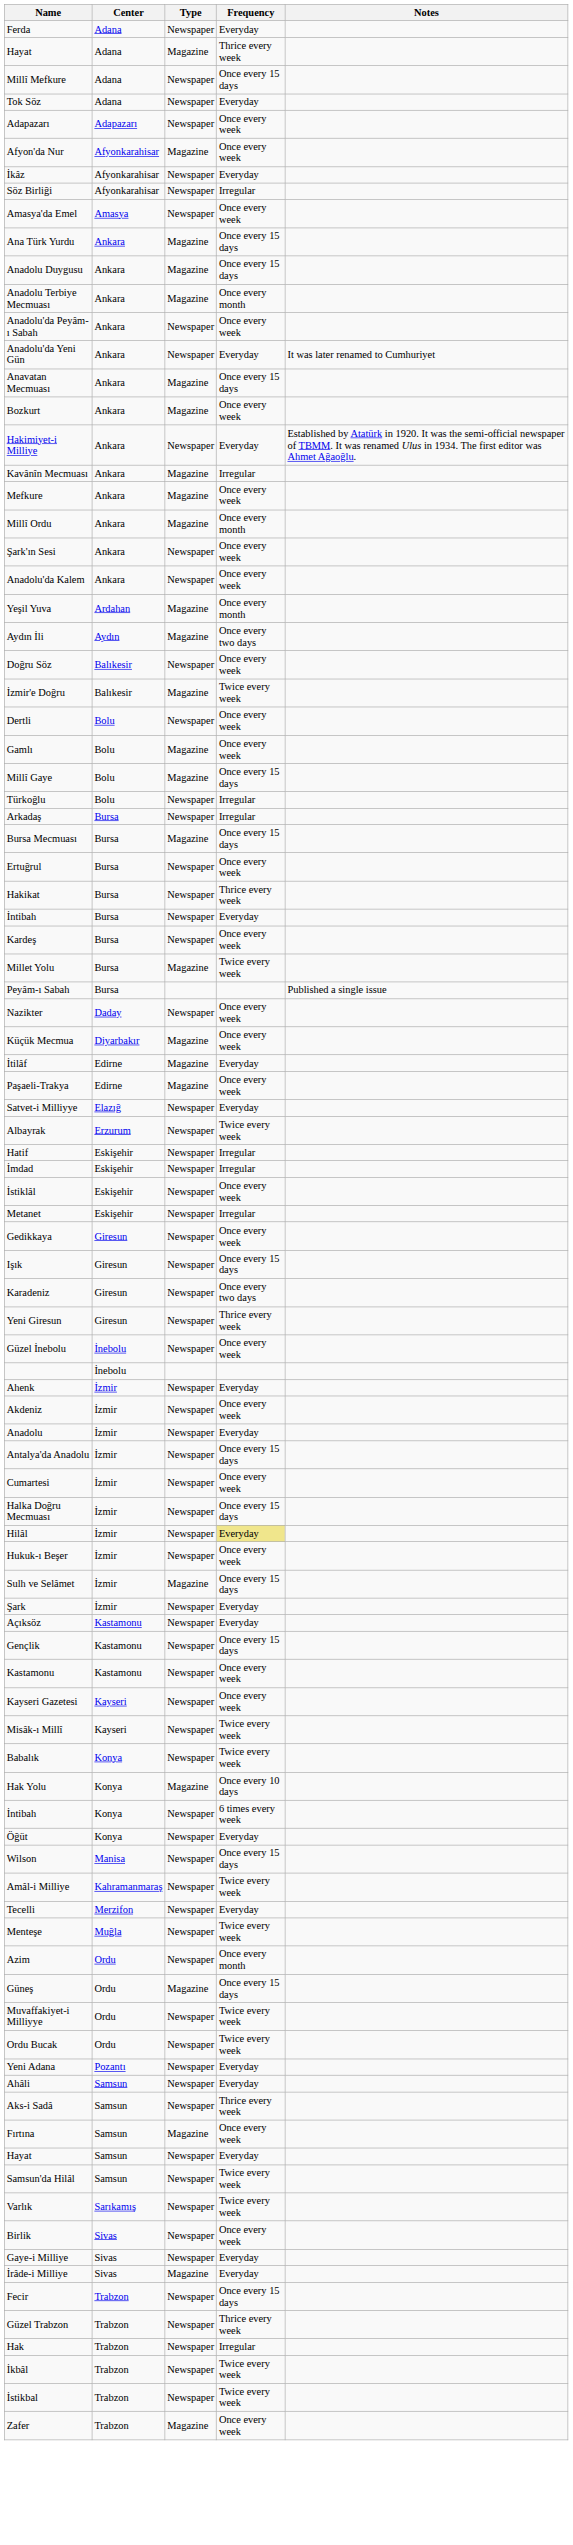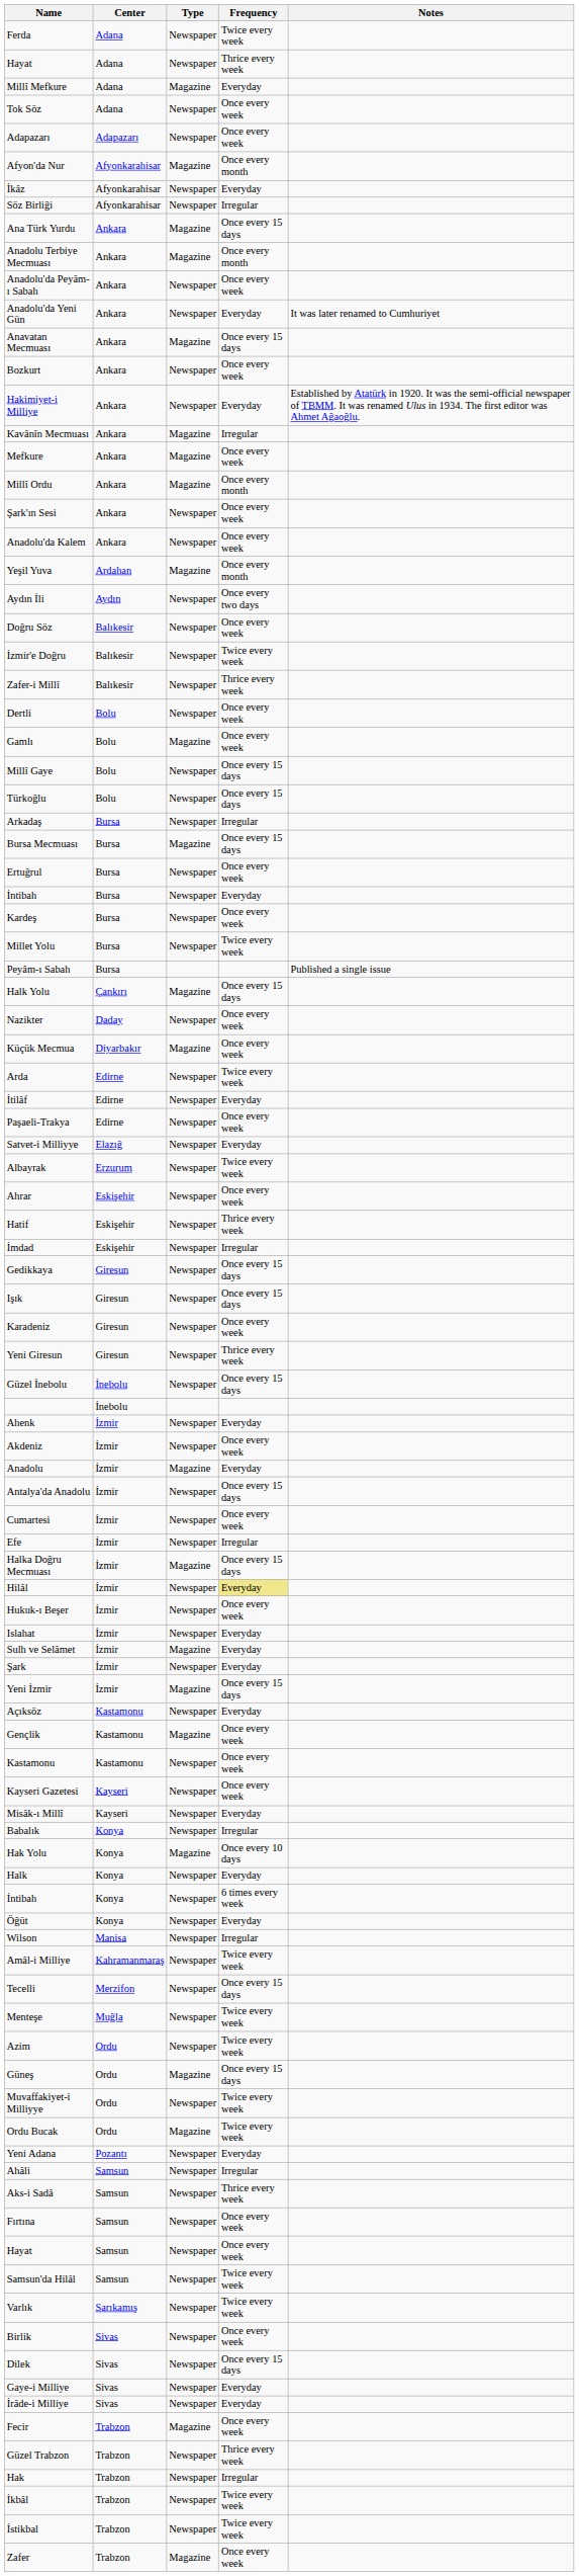 <table class="wikitable">
 <tr>
 <th align="left"><strong>Name</strong></th>
 <th align="left"><strong>Center</strong></th>
 <th align="left"><strong>Type</strong></th>
 <th align="left"><strong>Frequency</strong></th>
 <th align="left"><strong>Notes</strong></th>
 </tr>
 <tr>
 <td>Ferda</td>
 <td><a href='#'>Adana</a></td>
 <td>Newspaper</td>
-<td>Everyday</td>
+<td>Twice every week</td>
 <td></td>
 </tr>
 <tr>
 <td>Hayat</td>
 <td>Adana</td>
-<td>Magazine</td>
+<td>Newspaper</td>
 <td>Thrice every week</td>
 <td></td>
 </tr>
 <tr>
 <td>Millî Mefkure</td>
 <td>Adana</td>
-<td>Newspaper</td>
-<td>Once every 15 days</td>
+<td>Magazine</td>
+<td>Everyday</td>
 <td></td>
 </tr>
 <tr>
 <td>Tok Söz</td>
 <td>Adana</td>
 <td>Newspaper</td>
-<td>Everyday</td>
+<td>Once every week</td>
 <td></td>
 </tr>
 <tr>
 <td>Adapazarı</td>
 <td><a href='#'>Adapazarı</a></td>
 <td>Newspaper</td>
 <td>Once every week</td>
 <td></td>
 </tr>
 <tr>
 <td>Afyon'da Nur</td>
 <td><a href='#'>Afyonkarahisar</a></td>
 <td>Magazine</td>
-<td>Once every week</td>
+<td>Once every month</td>
 <td></td>
 </tr>
 <tr>
 <td>İkâz</td>
 <td>Afyonkarahisar</td>
 <td>Newspaper</td>
 <td>Everyday</td>
 <td></td>
 </tr>
 <tr>
 <td>Söz Birliği</td>
 <td>Afyonkarahisar</td>
 <td>Newspaper</td>
 <td>Irregular</td>
 <td></td>
 </tr>
 <tr>
-<td>Amasya'da Emel</td>
-<td><a href='#'>Amasya</a></td>
-<td>Newspaper</td>
-<td>Once every week</td>
-<td></td>
-</tr>
-<tr>
 <td>Ana Türk Yurdu</td>
 <td><a href='#'>Ankara</a></td>
-<td>Magazine</td>
-<td>Once every 15 days</td>
-<td></td>
-</tr>
-<tr>
-<td>Anadolu Duygusu</td>
-<td>Ankara</td>
 <td>Magazine</td>
 <td>Once every 15 days</td>
 <td></td>
 </tr>
 <tr>
 <td>Anadolu Terbiye Mecmuası</td>
 <td>Ankara</td>
 <td>Magazine</td>
 <td>Once every month</td>
 <td></td>
 </tr>
 <tr>
 <td>Anadolu'da Peyâm-ı Sabah</td>
 <td>Ankara</td>
 <td>Newspaper</td>
 <td>Once every week</td>
 <td></td>
 </tr>
 <tr>
 <td>Anadolu'da Yeni Gün</td>
 <td>Ankara</td>
 <td>Newspaper</td>
 <td>Everyday</td>
 <td>It was later renamed to Cumhuriyet</td>
 </tr>
 <tr>
 <td>Anavatan Mecmuası</td>
 <td>Ankara</td>
 <td>Magazine</td>
 <td>Once every 15 days</td>
 <td></td>
 </tr>
 <tr>
 <td>Bozkurt</td>
 <td>Ankara</td>
-<td>Magazine</td>
+<td>Newspaper</td>
 <td>Once every week</td>
 <td></td>
 </tr>
 <tr>
 <td><a href='#'>Hakimiyet-i Milliye</a></td>
 <td>Ankara</td>
 <td>Newspaper</td>
 <td>Everyday</td>
 <td>Established by <a href='#'>Atatürk</a> in 1920. It was the semi-official newspaper of <a href='#'>TBMM</a>. It was renamed <em>Ulus</em> in 1934. The first editor was <a href='#'>Ahmet Ağaoğlu</a>.</td>
 </tr>
 <tr>
 <td>Kavânîn Mecmuası</td>
 <td>Ankara</td>
 <td>Magazine</td>
 <td>Irregular</td>
 <td></td>
 </tr>
 <tr>
 <td>Mefkure</td>
 <td>Ankara</td>
 <td>Magazine</td>
 <td>Once every week</td>
 <td></td>
 </tr>
 <tr>
 <td>Millî Ordu</td>
 <td>Ankara</td>
 <td>Magazine</td>
 <td>Once every month</td>
 <td></td>
 </tr>
 <tr>
 <td>Şark'ın Sesi</td>
 <td>Ankara</td>
 <td>Newspaper</td>
 <td>Once every week</td>
 <td></td>
 </tr>
 <tr>
 <td>Anadolu'da Kalem</td>
 <td>Ankara</td>
 <td>Newspaper</td>
 <td>Once every week</td>
 <td></td>
 </tr>
 <tr>
 <td>Yeşil Yuva</td>
 <td><a href='#'>Ardahan</a></td>
 <td>Magazine</td>
 <td>Once every month</td>
 <td></td>
 </tr>
 <tr>
 <td>Aydın İli</td>
 <td><a href='#'>Aydın</a></td>
-<td>Magazine</td>
+<td>Newspaper</td>
 <td>Once every two days</td>
 <td></td>
 </tr>
 <tr>
 <td>Doğru Söz</td>
 <td><a href='#'>Balıkesir</a></td>
 <td>Newspaper</td>
 <td>Once every week</td>
 <td></td>
 </tr>
 <tr>
 <td>İzmir'e Doğru</td>
 <td>Balıkesir</td>
-<td>Magazine</td>
+<td>Newspaper</td>
 <td>Twice every week</td>
+<td></td>
+</tr>
+<tr>
+<td>Zafer-i Millî</td>
+<td>Balıkesir</td>
+<td>Newspaper</td>
+<td>Thrice every week</td>
 <td></td>
 </tr>
 <tr>
 <td>Dertli</td>
 <td><a href='#'>Bolu</a></td>
 <td>Newspaper</td>
 <td>Once every week</td>
 <td></td>
 </tr>
 <tr>
 <td>Gamlı</td>
 <td>Bolu</td>
 <td>Magazine</td>
 <td>Once every week</td>
 <td></td>
 </tr>
 <tr>
 <td>Millî Gaye</td>
 <td>Bolu</td>
-<td>Magazine</td>
+<td>Newspaper</td>
 <td>Once every 15 days</td>
 <td></td>
 </tr>
 <tr>
 <td>Türkoğlu</td>
 <td>Bolu</td>
 <td>Newspaper</td>
-<td>Irregular</td>
+<td>Once every 15 days</td>
 <td></td>
 </tr>
 <tr>
 <td>Arkadaş</td>
 <td><a href='#'>Bursa</a></td>
 <td>Newspaper</td>
 <td>Irregular</td>
 <td></td>
 </tr>
 <tr>
 <td>Bursa Mecmuası</td>
 <td>Bursa</td>
 <td>Magazine</td>
 <td>Once every 15 days</td>
 <td></td>
 </tr>
 <tr>
 <td>Ertuğrul</td>
 <td>Bursa</td>
 <td>Newspaper</td>
 <td>Once every week</td>
 <td></td>
 </tr>
 <tr>
-<td>Hakikat</td>
-<td>Bursa</td>
-<td>Newspaper</td>
-<td>Thrice every week</td>
-<td></td>
-</tr>
-<tr>
 <td>İntibah</td>
 <td>Bursa</td>
 <td>Newspaper</td>
 <td>Everyday</td>
 <td></td>
 </tr>
 <tr>
 <td>Kardeş</td>
 <td>Bursa</td>
 <td>Newspaper</td>
 <td>Once every week</td>
 <td></td>
 </tr>
 <tr>
 <td>Millet Yolu</td>
 <td>Bursa</td>
-<td>Magazine</td>
+<td>Newspaper</td>
 <td>Twice every week</td>
 <td></td>
 </tr>
 <tr>
 <td>Peyâm-ı Sabah</td>
 <td>Bursa</td>
 <td></td>
 <td></td>
 <td>Published a single issue</td>
+</tr>
+<tr>
+<td>Halk Yolu</td>
+<td><a href='#'>Çankırı</a></td>
+<td>Magazine</td>
+<td>Once every 15 days</td>
+<td></td>
 </tr>
 <tr>
 <td>Nazikter</td>
 <td><a href='#'>Daday</a></td>
 <td>Newspaper</td>
 <td>Once every week</td>
 <td></td>
 </tr>
 <tr>
 <td>Küçük Mecmua</td>
 <td><a href='#'>Diyarbakır</a></td>
 <td>Magazine</td>
 <td>Once every week</td>
 <td></td>
 </tr>
 <tr>
+<td>Arda</td>
+<td><a href='#'>Edirne</a></td>
+<td>Newspaper</td>
+<td>Twice every week</td>
+<td></td>
+</tr>
+<tr>
 <td>İtilâf</td>
 <td>Edirne</td>
-<td>Magazine</td>
+<td>Newspaper</td>
 <td>Everyday</td>
 <td></td>
 </tr>
 <tr>
 <td>Paşaeli-Trakya</td>
 <td>Edirne</td>
-<td>Magazine</td>
+<td>Newspaper</td>
 <td>Once every week</td>
 <td></td>
 </tr>
 <tr>
 <td>Satvet-i Milliyye</td>
 <td><a href='#'>Elazığ</a></td>
 <td>Newspaper</td>
 <td>Everyday</td>
 <td></td>
 </tr>
 <tr>
 <td>Albayrak</td>
 <td><a href='#'>Erzurum</a></td>
 <td>Newspaper</td>
 <td>Twice every week</td>
 <td></td>
 </tr>
 <tr>
+<td>Ahrar</td>
+<td><a href='#'>Eskişehir</a></td>
+<td>Newspaper</td>
+<td>Once every week</td>
+<td></td>
+</tr>
+<tr>
 <td>Hatif</td>
 <td>Eskişehir</td>
 <td>Newspaper</td>
-<td>Irregular</td>
+<td>Thrice every week</td>
 <td></td>
 </tr>
 <tr>
 <td>İmdad</td>
 <td>Eskişehir</td>
 <td>Newspaper</td>
 <td>Irregular</td>
 <td></td>
 </tr>
 <tr>
-<td>İstiklâl</td>
-<td>Eskişehir</td>
-<td>Newspaper</td>
-<td>Once every week</td>
-<td></td>
-</tr>
-<tr>
-<td>Metanet</td>
-<td>Eskişehir</td>
-<td>Newspaper</td>
-<td>Irregular</td>
-<td></td>
-</tr>
-<tr>
 <td>Gedikkaya</td>
 <td><a href='#'>Giresun</a></td>
 <td>Newspaper</td>
-<td>Once every week</td>
+<td>Once every 15 days</td>
 <td></td>
 </tr>
 <tr>
 <td>Işık</td>
 <td>Giresun</td>
 <td>Newspaper</td>
 <td>Once every 15 days</td>
 <td></td>
 </tr>
 <tr>
 <td>Karadeniz</td>
 <td>Giresun</td>
 <td>Newspaper</td>
-<td>Once every two days</td>
+<td>Once every week</td>
 <td></td>
 </tr>
 <tr>
 <td>Yeni Giresun</td>
 <td>Giresun</td>
 <td>Newspaper</td>
 <td>Thrice every week</td>
 <td></td>
 </tr>
 <tr>
 <td>Güzel İnebolu</td>
 <td><a href='#'>İnebolu</a></td>
 <td>Newspaper</td>
-<td>Once every week</td>
+<td>Once every 15 days</td>
 <td></td>
 </tr>
 <tr>
 <td></td>
 <td>İnebolu</td>
 <td></td>
 <td></td>
 <td></td>
 </tr>
 <tr>
 <td>Ahenk</td>
 <td><a href='#'>İzmir</a></td>
 <td>Newspaper</td>
 <td>Everyday</td>
 <td></td>
 </tr>
 <tr>
 <td>Akdeniz</td>
 <td>İzmir</td>
 <td>Newspaper</td>
 <td>Once every week</td>
 <td></td>
 </tr>
 <tr>
 <td>Anadolu</td>
 <td>İzmir</td>
-<td>Newspaper</td>
+<td>Magazine</td>
 <td>Everyday</td>
 <td></td>
 </tr>
 <tr>
 <td>Antalya'da Anadolu</td>
 <td>İzmir</td>
 <td>Newspaper</td>
 <td>Once every 15 days</td>
 <td></td>
 </tr>
 <tr>
 <td>Cumartesi</td>
 <td>İzmir</td>
 <td>Newspaper</td>
 <td>Once every week</td>
 <td></td>
 </tr>
 <tr>
+<td>Efe</td>
+<td>İzmir</td>
+<td>Newspaper</td>
+<td>Irregular</td>
+<td></td>
+</tr>
+<tr>
 <td>Halka Doğru Mecmuası</td>
 <td>İzmir</td>
-<td>Newspaper</td>
+<td>Magazine</td>
 <td>Once every 15 days</td>
 <td></td>
 </tr>
 <tr>
 <td>Hilâl</td>
 <td>İzmir</td>
 <td>Newspaper</td>
 <td style="background: khaki;">Everyday</td>
 <td></td>
 </tr>
 <tr>
 <td>Hukuk-ı Beşer</td>
 <td>İzmir</td>
 <td>Newspaper</td>
 <td>Once every week</td>
 <td></td>
 </tr>
 <tr>
+<td>Islahat</td>
+<td>İzmir</td>
+<td>Newspaper</td>
+<td>Everyday</td>
+<td></td>
+</tr>
+<tr>
 <td>Sulh ve Selâmet</td>
 <td>İzmir</td>
 <td>Magazine</td>
-<td>Once every 15 days</td>
+<td>Everyday</td>
 <td></td>
 </tr>
 <tr>
 <td>Şark</td>
 <td>İzmir</td>
 <td>Newspaper</td>
 <td>Everyday</td>
+<td></td>
+</tr>
+<tr>
+<td>Yeni İzmir</td>
+<td>İzmir</td>
+<td>Magazine</td>
+<td>Once every 15 days</td>
 <td></td>
 </tr>
 <tr>
 <td>Açıksöz</td>
 <td><a href='#'>Kastamonu</a></td>
 <td>Newspaper</td>
 <td>Everyday</td>
 <td></td>
 </tr>
 <tr>
 <td>Gençlik</td>
 <td>Kastamonu</td>
-<td>Newspaper</td>
-<td>Once every 15 days</td>
+<td>Magazine</td>
+<td>Once every week</td>
 <td></td>
 </tr>
 <tr>
 <td>Kastamonu</td>
 <td>Kastamonu</td>
 <td>Newspaper</td>
 <td>Once every week</td>
 <td></td>
 </tr>
 <tr>
 <td>Kayseri Gazetesi</td>
 <td><a href='#'>Kayseri</a></td>
 <td>Newspaper</td>
 <td>Once every week</td>
 <td></td>
 </tr>
 <tr>
 <td>Misâk-ı Millî</td>
 <td>Kayseri</td>
 <td>Newspaper</td>
-<td>Twice every week</td>
+<td>Everyday</td>
 <td></td>
 </tr>
 <tr>
 <td>Babalık</td>
 <td><a href='#'>Konya</a></td>
 <td>Newspaper</td>
-<td>Twice every week</td>
+<td>Irregular</td>
 <td></td>
 </tr>
 <tr>
 <td>Hak Yolu</td>
 <td>Konya</td>
 <td>Magazine</td>
 <td>Once every 10 days</td>
+<td></td>
+</tr>
+<tr>
+<td>Halk</td>
+<td>Konya</td>
+<td>Newspaper</td>
+<td>Everyday</td>
 <td></td>
 </tr>
 <tr>
 <td>İntibah</td>
 <td>Konya</td>
 <td>Newspaper</td>
 <td>6 times every week</td>
 <td></td>
 </tr>
 <tr>
 <td>Öğüt</td>
 <td>Konya</td>
 <td>Newspaper</td>
 <td>Everyday</td>
 <td></td>
 </tr>
 <tr>
 <td>Wilson</td>
 <td><a href='#'>Manisa</a></td>
 <td>Newspaper</td>
-<td>Once every 15 days</td>
+<td>Irregular</td>
 <td></td>
 </tr>
 <tr>
 <td>Amâl-i Milliye</td>
 <td><a href='#'>Kahramanmaraş</a></td>
 <td>Newspaper</td>
 <td>Twice every week</td>
 <td></td>
 </tr>
 <tr>
 <td>Tecelli</td>
 <td><a href='#'>Merzifon</a></td>
 <td>Newspaper</td>
-<td>Everyday</td>
+<td>Once every 15 days</td>
 <td></td>
 </tr>
 <tr>
 <td>Menteşe</td>
 <td><a href='#'>Muğla</a></td>
 <td>Newspaper</td>
 <td>Twice every week</td>
 <td></td>
 </tr>
 <tr>
 <td>Azim</td>
 <td><a href='#'>Ordu</a></td>
 <td>Newspaper</td>
-<td>Once every month</td>
+<td>Twice every week</td>
 <td></td>
 </tr>
 <tr>
 <td>Güneş</td>
 <td>Ordu</td>
 <td>Magazine</td>
 <td>Once every 15 days</td>
 <td></td>
 </tr>
 <tr>
 <td>Muvaffakiyet-i Milliyye</td>
 <td>Ordu</td>
 <td>Newspaper</td>
 <td>Twice every week</td>
 <td></td>
 </tr>
 <tr>
 <td>Ordu Bucak</td>
 <td>Ordu</td>
-<td>Newspaper</td>
+<td>Magazine</td>
 <td>Twice every week</td>
 <td></td>
 </tr>
 <tr>
 <td>Yeni Adana</td>
 <td><a href='#'>Pozantı</a></td>
 <td>Newspaper</td>
 <td>Everyday</td>
 <td></td>
 </tr>
 <tr>
 <td>Ahâli</td>
 <td><a href='#'>Samsun</a></td>
 <td>Newspaper</td>
-<td>Everyday</td>
+<td>Irregular</td>
 <td></td>
 </tr>
 <tr>
 <td>Aks-i Sadâ</td>
 <td>Samsun</td>
 <td>Newspaper</td>
 <td>Thrice every week</td>
 <td></td>
 </tr>
 <tr>
 <td>Fırtına</td>
 <td>Samsun</td>
-<td>Magazine</td>
+<td>Newspaper</td>
 <td>Once every week</td>
 <td></td>
 </tr>
 <tr>
 <td>Hayat</td>
 <td>Samsun</td>
 <td>Newspaper</td>
-<td>Everyday</td>
+<td>Once every week</td>
 <td></td>
 </tr>
 <tr>
 <td>Samsun'da Hilâl</td>
 <td>Samsun</td>
 <td>Newspaper</td>
 <td>Twice every week</td>
 <td></td>
 </tr>
 <tr>
 <td>Varlık</td>
 <td><a href='#'>Sarıkamış</a></td>
 <td>Newspaper</td>
 <td>Twice every week</td>
 <td></td>
 </tr>
 <tr>
 <td>Birlik</td>
 <td><a href='#'>Sivas</a></td>
 <td>Newspaper</td>
 <td>Once every week</td>
 <td></td>
 </tr>
 <tr>
+<td>Dilek</td>
+<td>Sivas</td>
+<td>Newspaper</td>
+<td>Once every 15 days</td>
+<td></td>
+</tr>
+<tr>
 <td>Gaye-i Milliye</td>
 <td>Sivas</td>
 <td>Newspaper</td>
 <td>Everyday</td>
 <td></td>
 </tr>
 <tr>
 <td>İrâde-i Milliye</td>
 <td>Sivas</td>
-<td>Magazine</td>
+<td>Newspaper</td>
 <td>Everyday</td>
 <td></td>
 </tr>
 <tr>
 <td>Fecir</td>
 <td><a href='#'>Trabzon</a></td>
-<td>Newspaper</td>
-<td>Once every 15 days</td>
+<td>Magazine</td>
+<td>Once every week</td>
 <td></td>
 </tr>
 <tr>
 <td>Güzel Trabzon</td>
 <td>Trabzon</td>
 <td>Newspaper</td>
 <td>Thrice every week</td>
 <td></td>
 </tr>
 <tr>
 <td>Hak</td>
 <td>Trabzon</td>
 <td>Newspaper</td>
 <td>Irregular</td>
 <td></td>
 </tr>
 <tr>
 <td>İkbâl</td>
 <td>Trabzon</td>
 <td>Newspaper</td>
 <td>Twice every week</td>
 <td></td>
 </tr>
 <tr>
 <td>İstikbal</td>
 <td>Trabzon</td>
 <td>Newspaper</td>
 <td>Twice every week</td>
 <td></td>
 </tr>
 <tr>
 <td>Zafer</td>
 <td>Trabzon</td>
 <td>Magazine</td>
 <td>Once every week</td>
 <td></td>
 </tr>
 </table>
